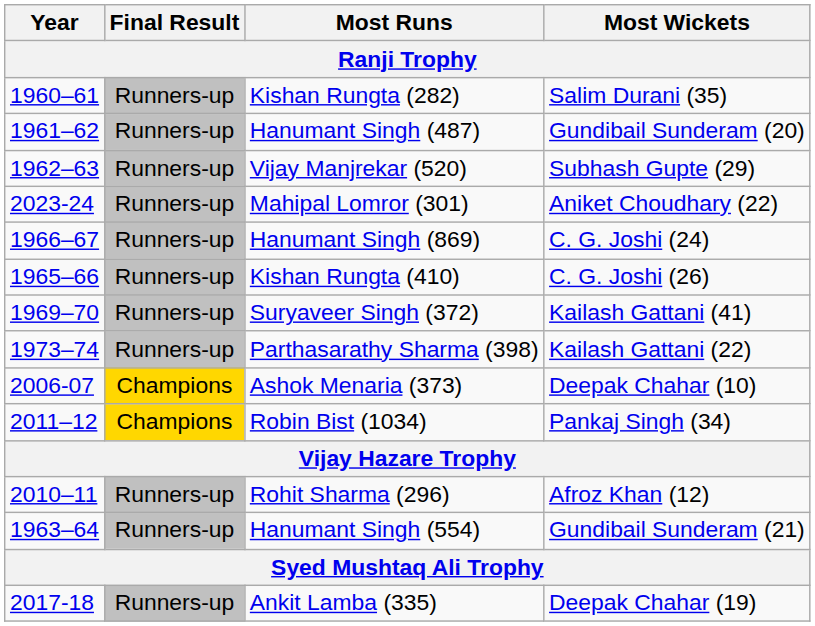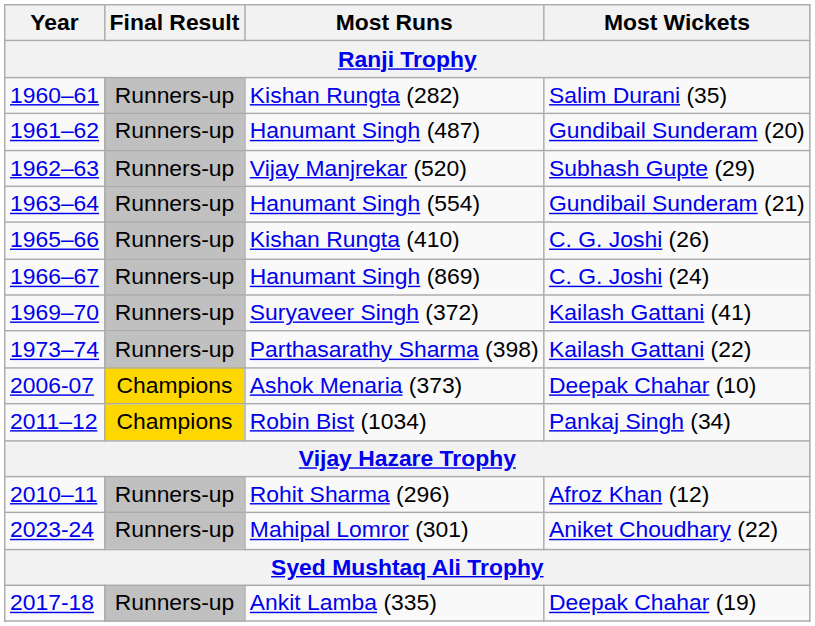 <table class="wikitable">
 <tr>
 <th>Year</th>
 <th>Final Result</th>
 <th>Most Runs</th>
 <th>Most Wickets</th>
 </tr>
 <tr>
 <th colspan="4" align="center"><strong><a href='#'>Ranji Trophy</a></strong></th>
 </tr>
 <tr>
 <td><a href='#'>1960–61</a></td>
 <td bgcolor="silver" align="center">Runners-up</td>
 <td><a href='#'>Kishan Rungta</a> (282)</td>
 <td><a href='#'>Salim Durani</a> (35)</td>
 </tr>
 <tr>
 <td><a href='#'>1961–62</a></td>
 <td bgcolor="silver" align="center">Runners-up</td>
 <td><a href='#'>Hanumant Singh</a> (487)</td>
 <td><a href='#'>Gundibail Sunderam</a> (20)</td>
 </tr>
 <tr>
 <td><a href='#'>1962–63</a></td>
 <td bgcolor="silver" align="center">Runners-up</td>
 <td><a href='#'>Vijay Manjrekar</a> (520)</td>
 <td><a href='#'>Subhash Gupte</a> (29)</td>
 </tr>
 <tr>
-<td><a href='#'>2023-24</a></td>
+<td><a href='#'>1963–64</a></td>
 <td bgcolor="silver" align="center">Runners-up</td>
-<td><a href='#'>Mahipal Lomror</a> (301)</td>
-<td><a href='#'>Aniket Choudhary</a> (22)</td>
+<td><a href='#'>Hanumant Singh</a> (554)</td>
+<td><a href='#'>Gundibail Sunderam</a> (21)</td>
+</tr>
+<tr>
+<td><a href='#'>1965–66</a></td>
+<td bgcolor="silver" align="center">Runners-up</td>
+<td><a href='#'>Kishan Rungta</a> (410)</td>
+<td><a href='#'>C. G. Joshi</a> (26)</td>
 </tr>
 <tr>
 <td><a href='#'>1966–67</a></td>
 <td bgcolor="silver" align="center">Runners-up</td>
 <td><a href='#'>Hanumant Singh</a> (869)</td>
 <td><a href='#'>C. G. Joshi</a> (24)</td>
-</tr>
-<tr>
-<td><a href='#'>1965–66</a></td>
-<td bgcolor="silver" align="center">Runners-up</td>
-<td><a href='#'>Kishan Rungta</a> (410)</td>
-<td><a href='#'>C. G. Joshi</a> (26)</td>
 </tr>
 <tr>
 <td><a href='#'>1969–70</a></td>
 <td bgcolor="silver" align="center">Runners-up</td>
 <td><a href='#'>Suryaveer Singh</a> (372)</td>
 <td><a href='#'>Kailash Gattani</a> (41)</td>
 </tr>
 <tr>
 <td><a href='#'>1973–74</a></td>
 <td bgcolor="silver" align="center">Runners-up</td>
 <td><a href='#'>Parthasarathy Sharma</a> (398)</td>
 <td><a href='#'>Kailash Gattani</a> (22)</td>
 </tr>
 <tr>
 <td><a href='#'>2006-07</a></td>
 <td bgcolor="gold" align="center">Champions</td>
 <td><a href='#'>Ashok Menaria</a> (373)</td>
 <td><a href='#'>Deepak Chahar</a> (10)</td>
 </tr>
 <tr>
 <td><a href='#'>2011–12</a></td>
 <td bgcolor="gold" align="center">Champions</td>
 <td><a href='#'>Robin Bist</a> (1034)</td>
 <td><a href='#'>Pankaj Singh</a> (34)</td>
 </tr>
 <tr>
 <th colspan="4" align="center"><strong><a href='#'>Vijay Hazare Trophy</a></strong></th>
 </tr>
 <tr>
 <td><a href='#'>2010–11</a></td>
 <td bgcolor="silver" align="center">Runners-up</td>
 <td><a href='#'>Rohit Sharma</a> (296)</td>
 <td><a href='#'>Afroz Khan</a> (12)</td>
 </tr>
 <tr>
-<td><a href='#'>1963–64</a></td>
+<td><a href='#'>2023-24</a></td>
 <td bgcolor="silver" align="center">Runners-up</td>
-<td><a href='#'>Hanumant Singh</a> (554)</td>
-<td><a href='#'>Gundibail Sunderam</a> (21)</td>
+<td><a href='#'>Mahipal Lomror</a> (301)</td>
+<td><a href='#'>Aniket Choudhary</a> (22)</td>
 </tr>
 <tr>
 <th colspan="4" align="center"><strong><a href='#'>Syed Mushtaq Ali Trophy</a></strong></th>
 </tr>
 <tr>
 <td><a href='#'>2017-18</a></td>
 <td bgcolor="silver" align="center">Runners-up</td>
 <td><a href='#'>Ankit Lamba</a> (335)</td>
 <td><a href='#'>Deepak Chahar</a> (19)</td>
 </tr>
 </table>
